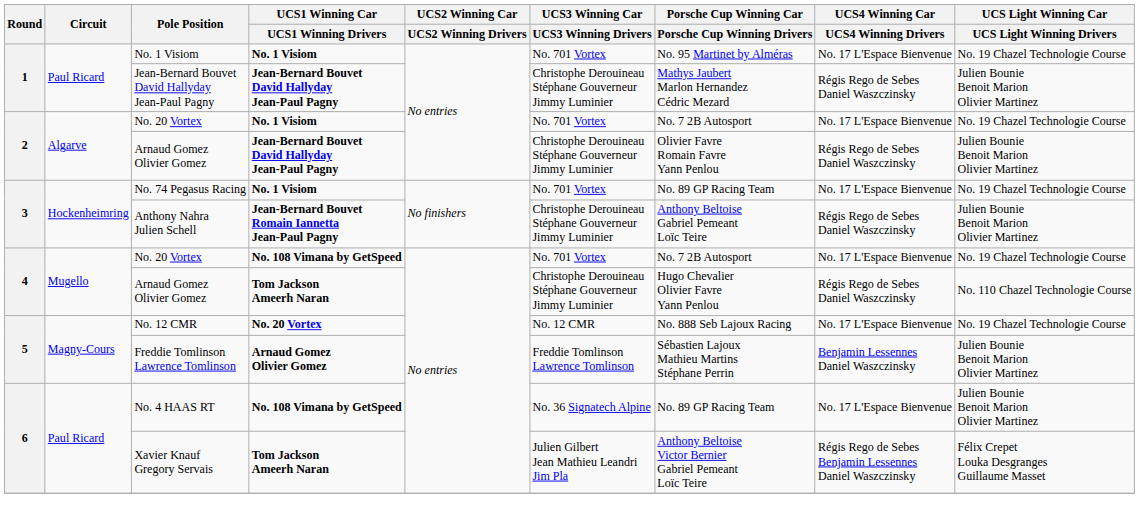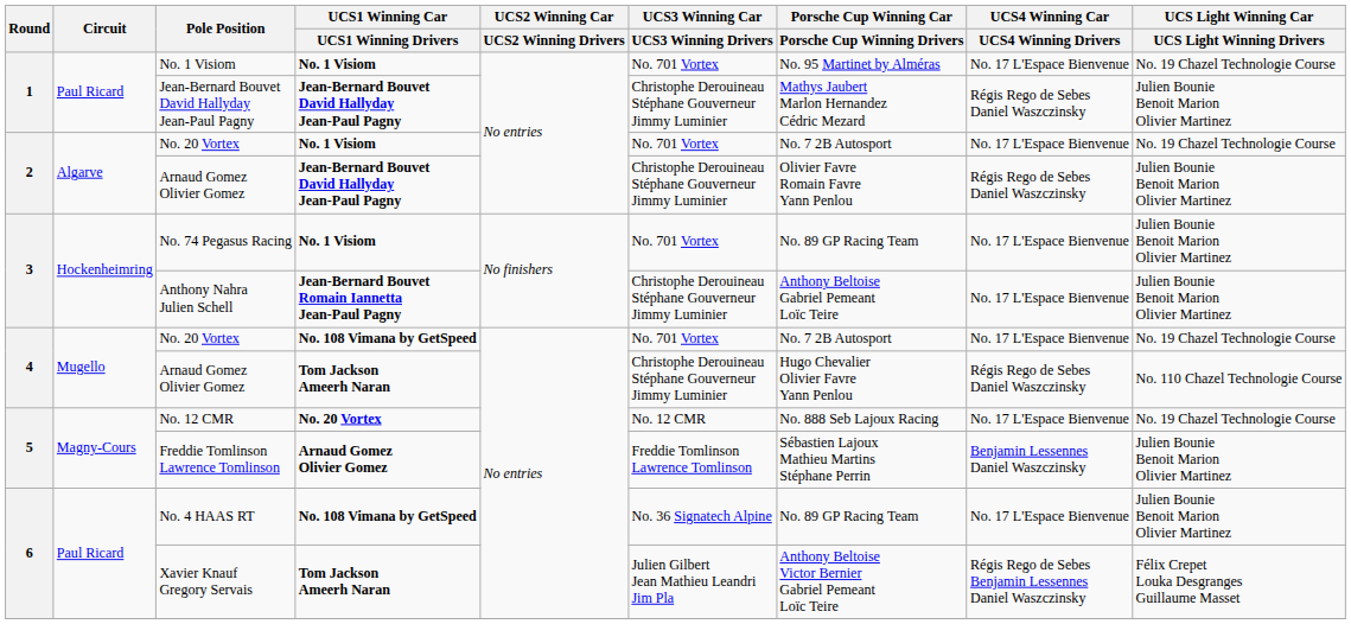 <table class="wikitable" style="font-size: 80%;">
 <tr>
 <th rowspan=2>Round</th>
 <th rowspan=2>Circuit</th>
 <th rowspan=2>Pole Position</th>
 <th>UCS1 Winning Car</th>
 <th>UCS2 Winning Car</th>
 <th>UCS3 Winning Car</th>
 <th>Porsche Cup Winning Car</th>
 <th>UCS4 Winning Car</th>
 <th>UCS Light Winning Car</th>
 </tr>
 <tr>
 <th>UCS1 Winning Drivers</th>
 <th>UCS2 Winning Drivers</th>
 <th>UCS3 Winning Drivers</th>
 <th>Porsche Cup Winning Drivers</th>
 <th>UCS4 Winning Drivers</th>
 <th>UCS Light Winning Drivers</th>
 </tr>
 <tr>
 <th rowspan=2>1</th>
 <td rowspan=2> <a href='#'>Paul Ricard</a></td>
 <td> No. 1 Visiom</td>
 <td><strong> No. 1 Visiom</strong></td>
 <td rowspan="4"><em>No entries</em></td>
 <td> No. 701 <a href='#'>Vortex</a></td>
 <td> No. 95 <a href='#'>Martinet by Alméras</a></td>
 <td> No. 17 L'Espace Bienvenue</td>
 <td> No. 19 Chazel Technologie Course</td>
 </tr>
 <tr>
 <td> Jean-Bernard Bouvet<br> <a href='#'>David Hallyday</a><br> Jean-Paul Pagny</td>
 <td><strong> Jean-Bernard Bouvet<br> <a href='#'>David Hallyday</a><br> Jean-Paul Pagny</strong></td>
 <td> Christophe Derouineau<br> Stéphane Gouverneur<br> Jimmy Luminier</td>
 <td> <a href='#'>Mathys Jaubert</a><br> Marlon Hernandez<br> Cédric Mezard</td>
 <td> Régis Rego de Sebes<br> Daniel Waszczinsky</td>
 <td> Julien Bounie<br> Benoit Marion<br> Olivier Martinez</td>
 </tr>
 <tr>
 <th rowspan=2>2</th>
 <td rowspan=2> <a href='#'>Algarve</a></td>
 <td> No. 20 <a href='#'>Vortex</a></td>
 <td><strong> No. 1 Visiom</strong></td>
 <td> No. 701 <a href='#'>Vortex</a></td>
 <td> No. 7 2B Autosport</td>
 <td> No. 17 L'Espace Bienvenue</td>
 <td> No. 19 Chazel Technologie Course</td>
 </tr>
 <tr>
 <td> Arnaud Gomez<br> Olivier Gomez</td>
 <td><strong> Jean-Bernard Bouvet<br> <a href='#'>David Hallyday</a><br> Jean-Paul Pagny</strong></td>
 <td> Christophe Derouineau<br> Stéphane Gouverneur<br> Jimmy Luminier</td>
 <td> Olivier Favre<br> Romain Favre<br> Yann Penlou</td>
 <td> Régis Rego de Sebes<br> Daniel Waszczinsky</td>
 <td> Julien Bounie<br> Benoit Marion<br> Olivier Martinez</td>
 </tr>
 <tr>
 <th rowspan=2>3</th>
 <td rowspan=2> <a href='#'>Hockenheimring</a></td>
 <td> No. 74 Pegasus Racing</td>
 <td><strong> No. 1 Visiom</strong></td>
 <td rowspan="2"><em>No finishers</em></td>
 <td> No. 701 <a href='#'>Vortex</a></td>
 <td> No. 89 GP Racing Team</td>
 <td> No. 17 L'Espace Bienvenue</td>
-<td> No. 19 Chazel Technologie Course</td>
+<td> Julien Bounie<br> Benoit Marion<br> Olivier Martinez</td>
 </tr>
 <tr>
 <td> Anthony Nahra<br> Julien Schell</td>
 <td><strong> Jean-Bernard Bouvet<br> <a href='#'>Romain Iannetta</a><br> Jean-Paul Pagny</strong></td>
 <td> Christophe Derouineau<br> Stéphane Gouverneur<br> Jimmy Luminier</td>
 <td> <a href='#'>Anthony Beltoise</a><br> Gabriel Pemeant<br> Loïc Teire</td>
-<td> Régis Rego de Sebes<br> Daniel Waszczinsky</td>
+<td> No. 17 L'Espace Bienvenue</td>
 <td> Julien Bounie<br> Benoit Marion<br> Olivier Martinez</td>
 </tr>
 <tr>
 <th rowspan=2>4</th>
 <td rowspan=2> <a href='#'>Mugello</a></td>
 <td> No. 20 <a href='#'>Vortex</a></td>
 <td><strong> No. 108 Vimana by GetSpeed</strong></td>
 <td rowspan="6"><em>No entries</em></td>
 <td> No. 701 <a href='#'>Vortex</a></td>
 <td> No. 7 2B Autosport</td>
 <td> No. 17 L'Espace Bienvenue</td>
 <td> No. 19 Chazel Technologie Course</td>
 </tr>
 <tr>
 <td> Arnaud Gomez<br> Olivier Gomez</td>
 <td><strong> Tom Jackson<br> Ameerh Naran</strong></td>
 <td> Christophe Derouineau<br> Stéphane Gouverneur<br> Jimmy Luminier</td>
 <td> Hugo Chevalier<br> Olivier Favre<br> Yann Penlou</td>
 <td> Régis Rego de Sebes<br> Daniel Waszczinsky</td>
 <td> No. 110 Chazel Technologie Course</td>
 </tr>
 <tr>
 <th rowspan=2>5</th>
 <td rowspan=2> <a href='#'>Magny-Cours</a></td>
 <td> No. 12 CMR</td>
 <td><strong> No. 20 <a href='#'>Vortex</a></strong></td>
 <td> No. 12 CMR</td>
 <td> No. 888 Seb Lajoux Racing</td>
 <td> No. 17 L'Espace Bienvenue</td>
 <td> No. 19 Chazel Technologie Course</td>
 </tr>
 <tr>
 <td> Freddie Tomlinson<br> <a href='#'>Lawrence Tomlinson</a></td>
 <td><strong> Arnaud Gomez<br> Olivier Gomez</strong></td>
 <td> Freddie Tomlinson<br> <a href='#'>Lawrence Tomlinson</a></td>
 <td> Sébastien Lajoux<br> Mathieu Martins<br> Stéphane Perrin</td>
 <td> <a href='#'>Benjamin Lessennes</a><br> Daniel Waszczinsky</td>
 <td> Julien Bounie<br> Benoit Marion<br> Olivier Martinez</td>
 </tr>
 <tr>
 <th rowspan=2>6</th>
 <td rowspan=2> <a href='#'>Paul Ricard</a></td>
 <td> No. 4 HAAS RT</td>
 <td><strong> No. 108 Vimana by GetSpeed</strong></td>
 <td> No. 36 <a href='#'>Signatech Alpine</a></td>
 <td> No. 89 GP Racing Team</td>
 <td> No. 17 L'Espace Bienvenue</td>
 <td> Julien Bounie<br> Benoit Marion<br> Olivier Martinez</td>
 </tr>
 <tr>
 <td> Xavier Knauf<br> Gregory Servais</td>
 <td><strong> Tom Jackson<br> Ameerh Naran</strong></td>
 <td> Julien Gilbert<br> Jean Mathieu Leandri<br> <a href='#'>Jim Pla</a></td>
 <td> <a href='#'>Anthony Beltoise</a><br> <a href='#'>Victor Bernier</a><br> Gabriel Pemeant<br> Loïc Teire</td>
 <td> Régis Rego de Sebes<br> <a href='#'>Benjamin Lessennes</a><br> Daniel Waszczinsky</td>
 <td> Félix Crepet<br> Louka Desgranges<br> Guillaume Masset</td>
 </tr>
 <tr>
 </tr>
 </table>
